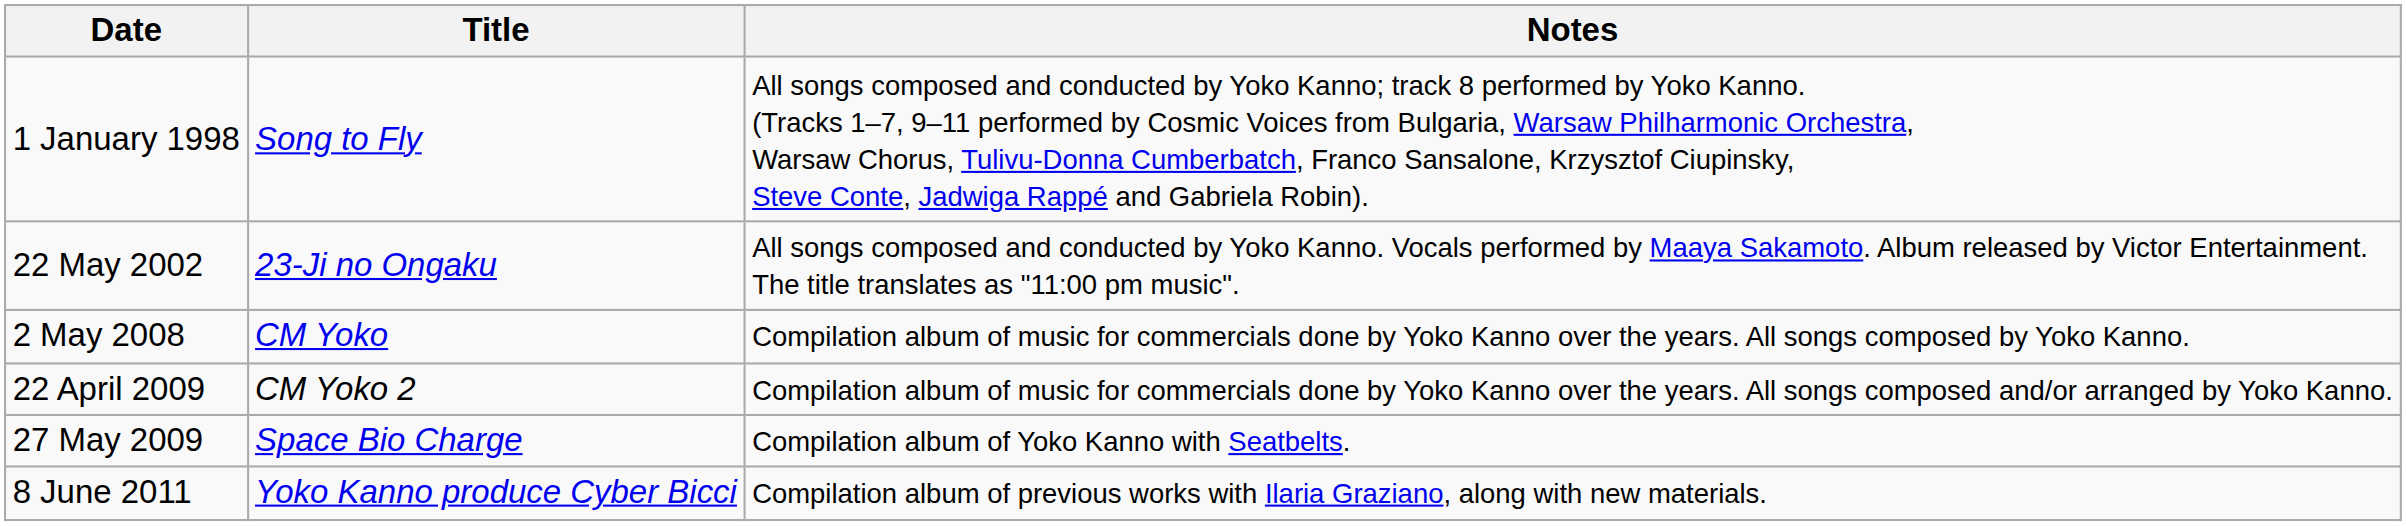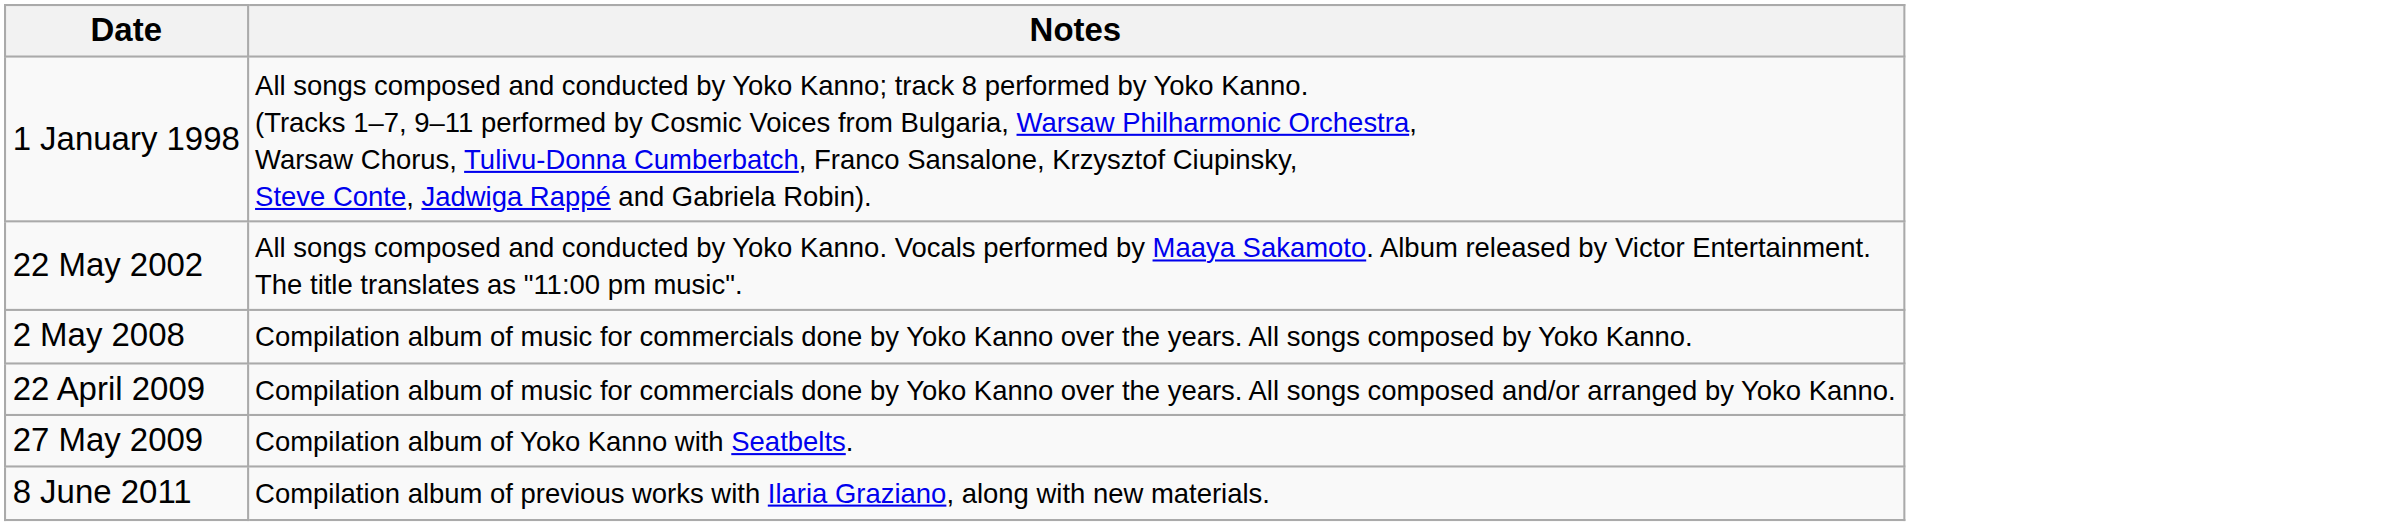 <table class="wikitable">
 <tr>
 <th>Date</th>
-<th>Title</th>
 <th>Notes</th>
 </tr>
 <tr>
 <td>1 January 1998</td>
-<td><em><a href='#'>Song to Fly</a></em></td>
 <td><small>All songs composed and conducted by Yoko Kanno; track 8 performed by Yoko Kanno.<br>(Tracks 1–7, 9–11 performed by Cosmic Voices from Bulgaria, <a href='#'>Warsaw Philharmonic Orchestra</a>,<br>Warsaw Chorus, <a href='#'>Tulivu-Donna Cumberbatch</a>, Franco Sansalone, Krzysztof Ciupinsky,<br><a href='#'>Steve Conte</a>, <a href='#'>Jadwiga Rappé</a> and Gabriela Robin).</small></td>
 </tr>
 <tr>
 <td>22 May 2002</td>
-<td><em><a href='#'>23-Ji no Ongaku</a></em></td>
 <td><small>All songs composed and conducted by Yoko Kanno. Vocals performed by <a href='#'>Maaya Sakamoto</a>. Album released by Victor Entertainment. <br>The title translates as "11:00 pm music".</small></td>
 </tr>
 <tr>
 <td>2 May 2008</td>
-<td><em><a href='#'>CM Yoko</a></em></td>
 <td><small>Compilation album of music for commercials done by Yoko Kanno over the years. All songs composed by Yoko Kanno.</small></td>
 </tr>
 <tr>
 <td>22 April 2009</td>
-<td><em>CM Yoko 2</em></td>
 <td><small>Compilation album of music for commercials done by Yoko Kanno over the years. All songs composed and/or arranged by Yoko Kanno.</small></td>
 </tr>
 <tr>
 <td>27 May 2009</td>
-<td><em><a href='#'>Space Bio Charge</a></em></td>
 <td><small>Compilation album of Yoko Kanno with <a href='#'>Seatbelts</a>.</small></td>
 </tr>
 <tr>
 <td>8 June 2011</td>
-<td><em><a href='#'>Yoko Kanno produce Cyber Bicci</a></em></td>
 <td><small>Compilation album of previous works with <a href='#'>Ilaria Graziano</a>, along with new materials.</small></td>
 </tr>
 </table>
